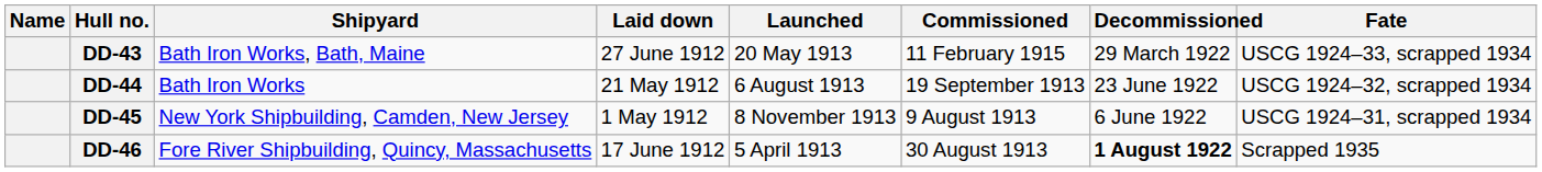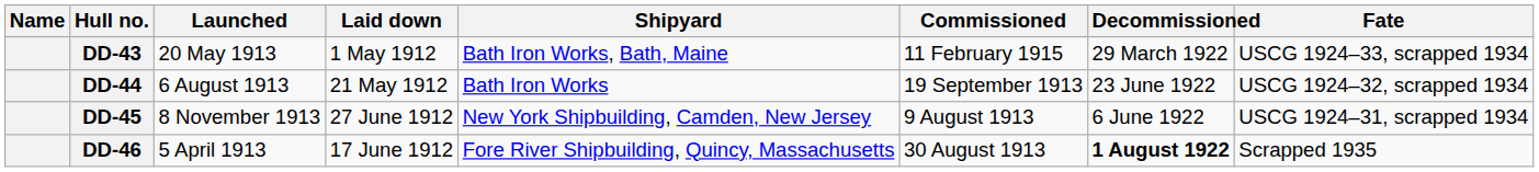 <table class="wikitable sortable plainrowheaders">
 <tr>
 <th scope="col">Name</th>
 <th scope="col">Hull no.</th>
+<th scope="col" style="max-width: 6em;">Launched</th>
+<th scope="col" style="max-width: 6em;">Laid down</th>
 <th scope="col" style="max-width: 9em;">Shipyard</th>
-<th scope="col" style="max-width: 6em;">Laid down</th>
-<th scope="col" style="max-width: 6em;">Launched</th>
 <th scope="col" style="max-width: 6em;">Commissioned</th>
 <th scope="col" style="max-width: 6em;">Decommissioned</th>
 <th scope="col">Fate</th>
 </tr>
 <tr>
 <th scope="row"></th>
 <th scope="row">DD-43</th>
+<td>20 May 1913</td>
+<td>1 May 1912</td>
 <td><a href='#'>Bath Iron Works</a>, <a href='#'>Bath, Maine</a></td>
-<td>27 June 1912</td>
-<td>20 May 1913</td>
 <td>11 February 1915</td>
 <td>29 March 1922</td>
 <td data-sort-value="1934">USCG 1924–33, scrapped 1934</td>
 </tr>
 <tr>
 <th scope="row"></th>
 <th scope="row">DD-44</th>
+<td>6 August 1913</td>
+<td>21 May 1912</td>
 <td><a href='#'>Bath Iron Works</a></td>
-<td>21 May 1912</td>
-<td>6 August 1913</td>
 <td>19 September 1913</td>
 <td>23 June 1922</td>
 <td data-sort-value="1934">USCG 1924–32, scrapped 1934</td>
 </tr>
 <tr>
 <th scope="row"></th>
 <th scope="row">DD-45</th>
+<td>8 November 1913</td>
+<td>27 June 1912</td>
 <td><a href='#'>New York Shipbuilding</a>, <a href='#'>Camden, New Jersey</a></td>
-<td>1 May 1912</td>
-<td>8 November 1913</td>
 <td>9 August 1913</td>
 <td>6 June 1922</td>
 <td data-sort-value="1934">USCG 1924–31, scrapped 1934</td>
 </tr>
 <tr>
 <th scope="row"></th>
 <th scope="row">DD-46</th>
+<td>5 April 1913</td>
+<td>17 June 1912</td>
 <td><a href='#'>Fore River Shipbuilding</a>, <a href='#'>Quincy, Massachusetts</a></td>
-<td>17 June 1912</td>
-<td>5 April 1913</td>
 <td>30 August 1913</td>
 <td><strong>1 August 1922</strong></td>
 <td data-sort-value="1935">Scrapped 1935</td>
 </tr>
 </table>
